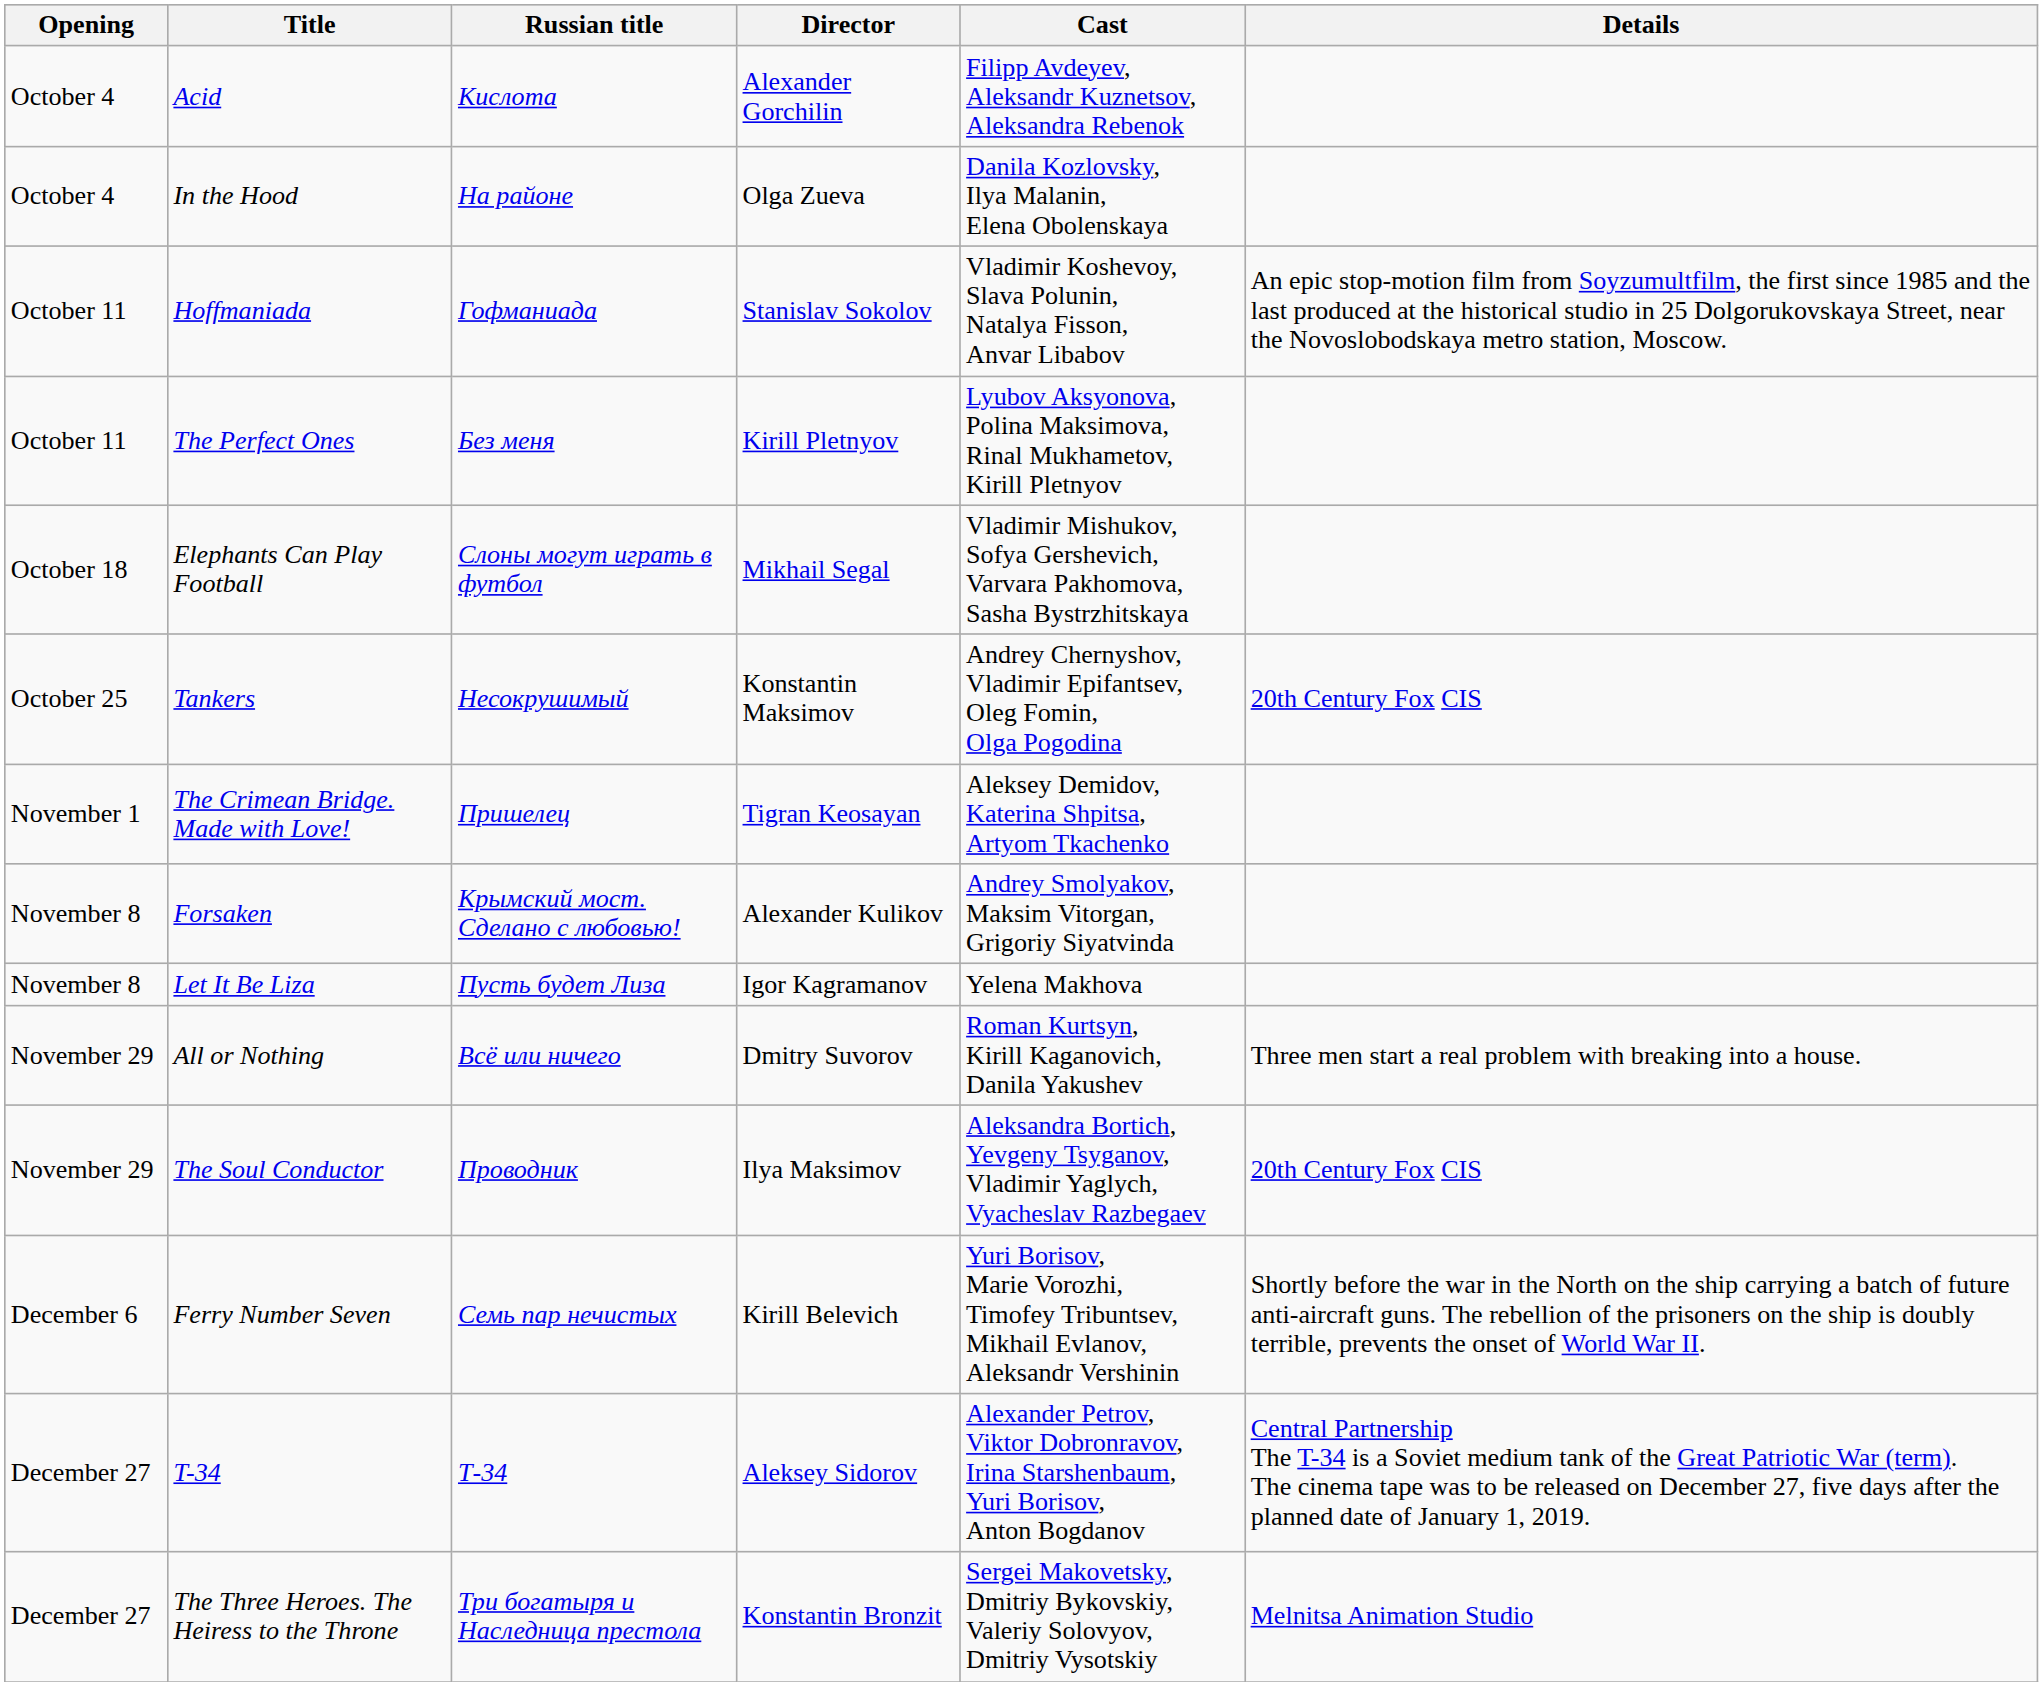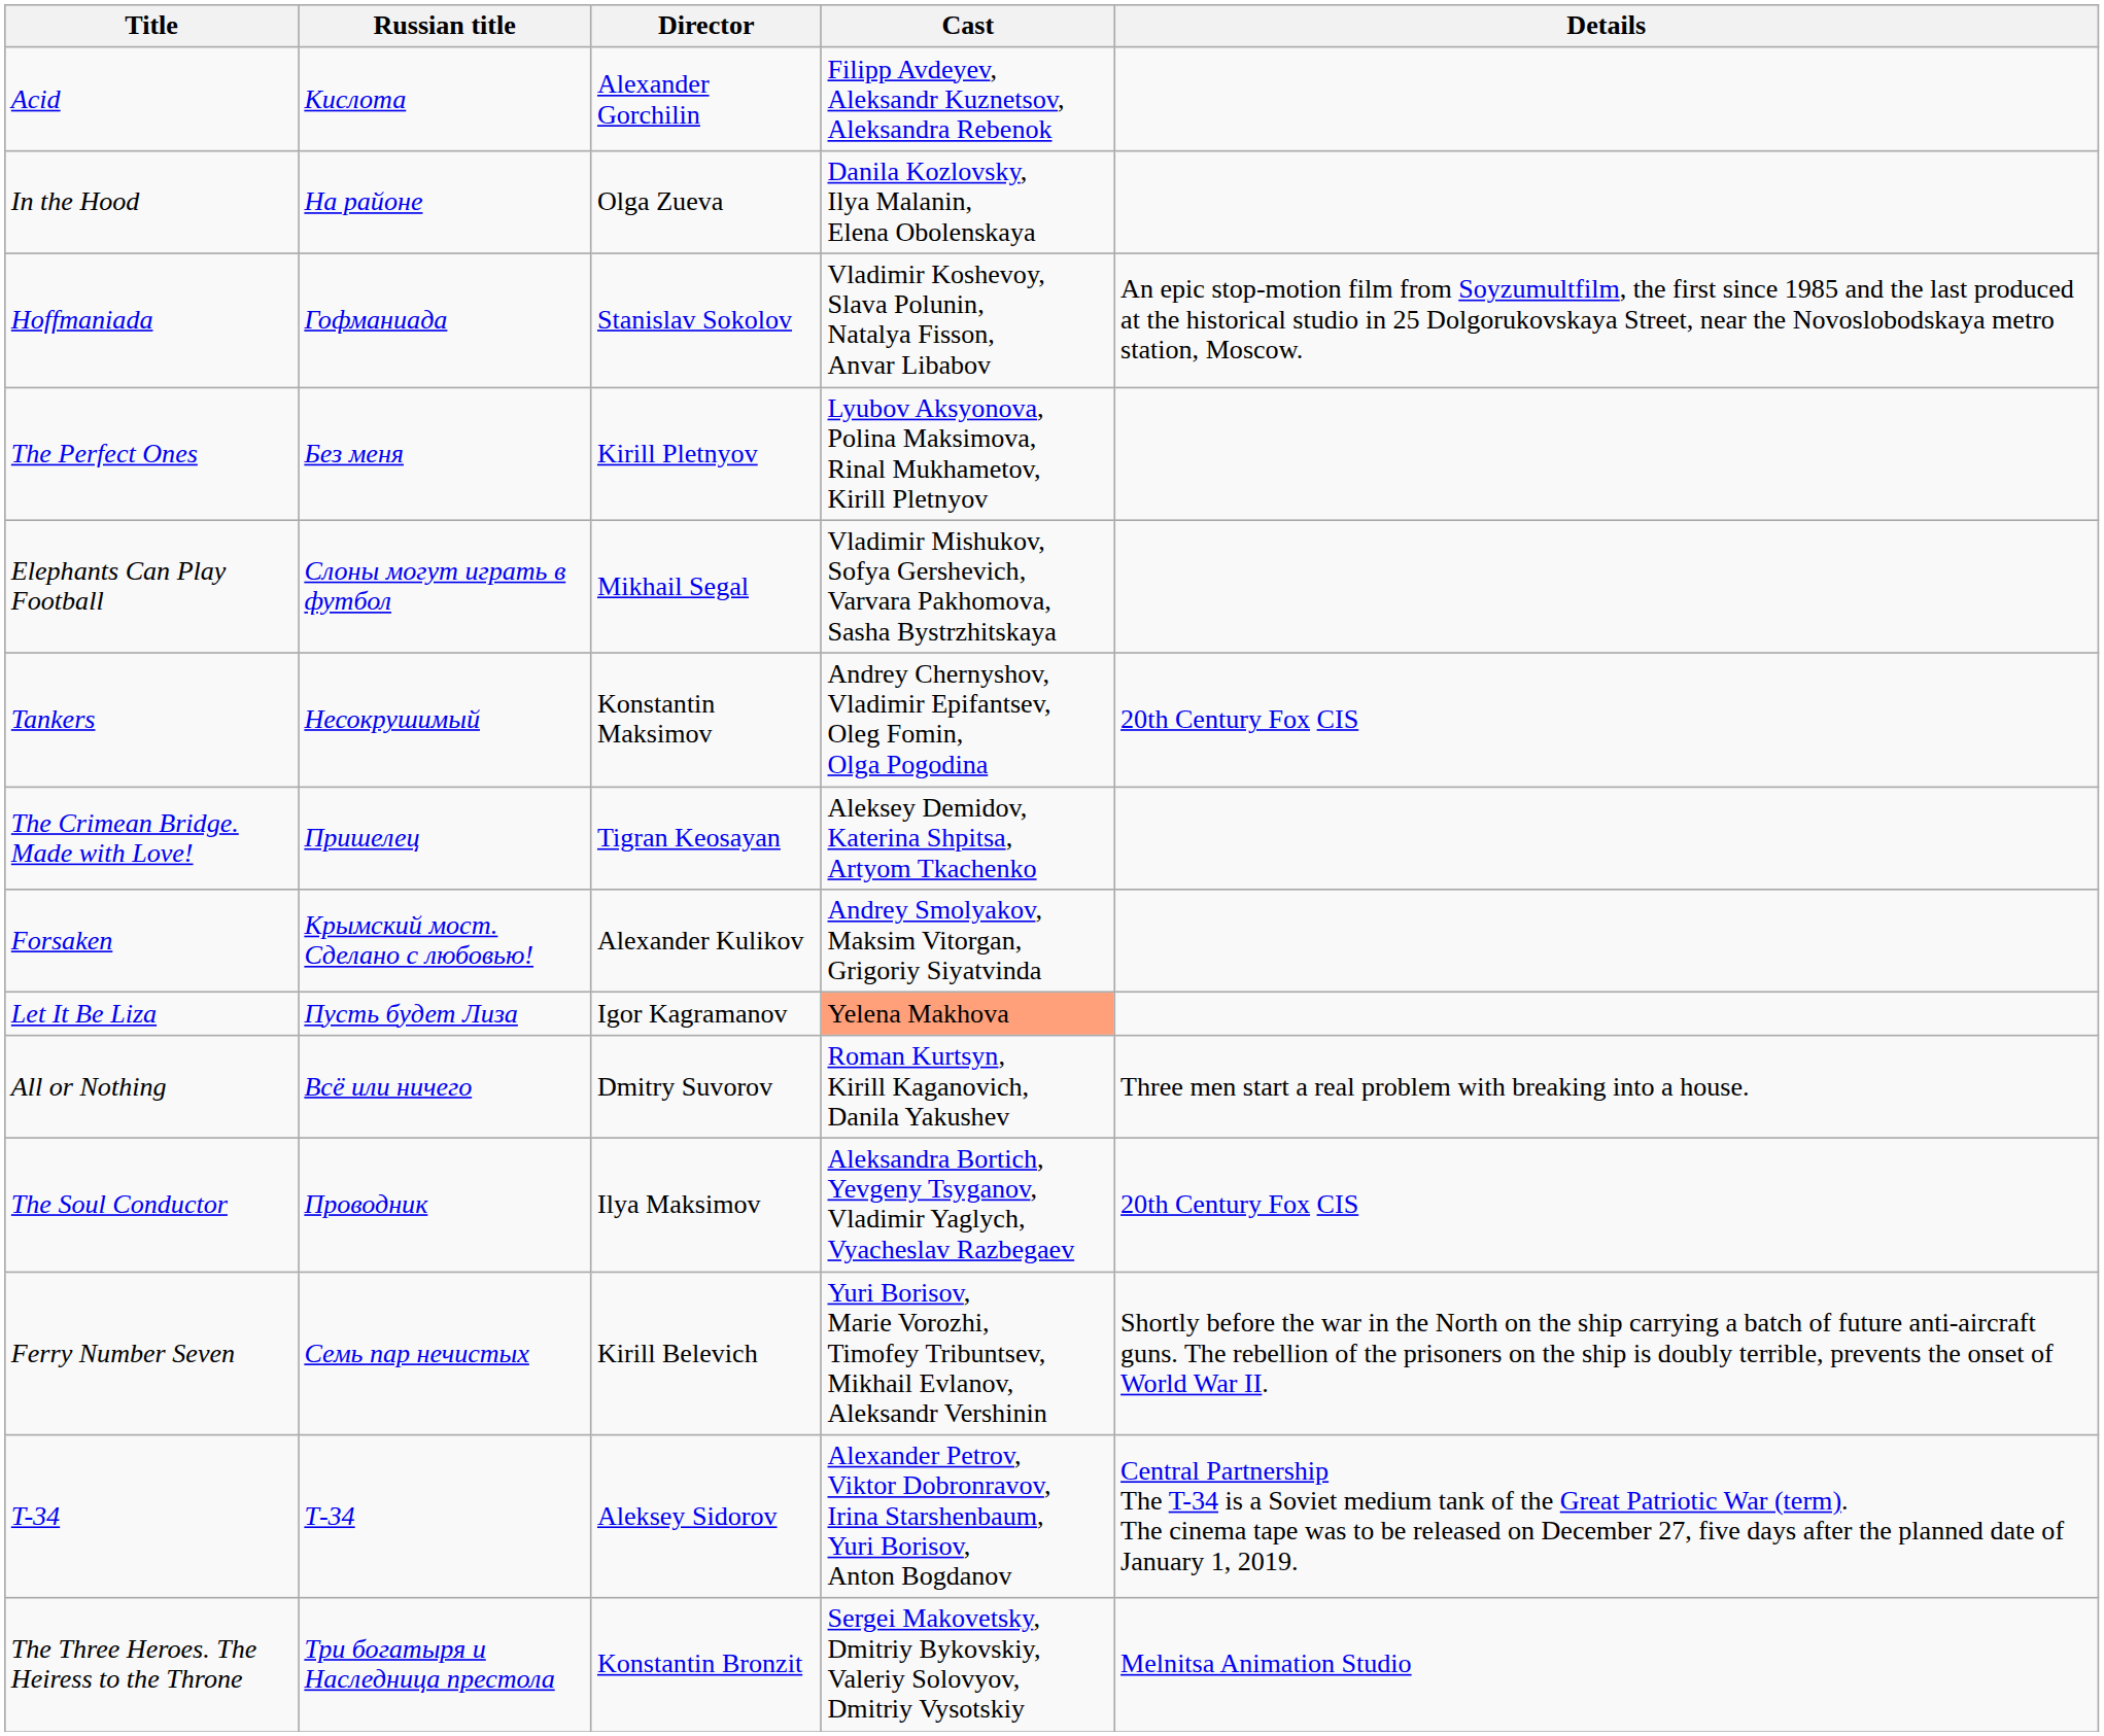 <table class="wikitable sortable">
 <tr>
-<th style="width:8%;">Opening</th>
 <th style="width:14%;">Title</th>
 <th style="width:14%;">Russian title</th>
 <th style="width:11%;">Director</th>
 <th style="width:14%;">Cast</th>
 <th>Details</th>
 </tr>
 <tr>
-<td>October 4</td>
 <td><em><a href='#'>Acid</a></em></td>
 <td><em><a href='#'>Кислота</a></em></td>
 <td><a href='#'>Alexander Gorchilin</a></td>
 <td><a href='#'>Filipp Avdeyev</a>,<br> <a href='#'>Aleksandr Kuznetsov</a>,<br> <a href='#'>Aleksandra Rebenok</a></td>
 <td></td>
 </tr>
 <tr>
-<td>October 4</td>
 <td><em>In the Hood</em></td>
 <td><em><a href='#'>На районе</a></em></td>
 <td>Olga Zueva</td>
 <td><a href='#'>Danila Kozlovsky</a>,<br> Ilya Malanin,<br> Elena Obolenskaya</td>
 <td></td>
 </tr>
 <tr>
-<td>October 11</td>
 <td><em><a href='#'>Hoffmaniada</a></em></td>
 <td><em><a href='#'>Гофманиада</a></em></td>
 <td><a href='#'>Stanislav Sokolov</a></td>
 <td>Vladimir Koshevoy,<br> Slava Polunin,<br> Natalya Fisson,<br> Anvar Libabov</td>
 <td>An epic stop-motion film from <a href='#'>Soyzumultfilm</a>, the first since 1985 and the last produced at the historical studio in 25 Dolgorukovskaya Street, near the Novoslobodskaya metro station, Moscow.  </td>
 </tr>
 <tr>
-<td>October 11</td>
 <td><em><a href='#'>The Perfect Ones</a></em></td>
 <td><em><a href='#'>Без меня</a></em></td>
 <td><a href='#'>Kirill Pletnyov</a></td>
 <td><a href='#'>Lyubov Aksyonova</a>,<br> Polina Maksimova,<br> Rinal Mukhametov,<br> Kirill Pletnyov</td>
 <td></td>
 </tr>
 <tr>
-<td>October 18</td>
 <td><em>Elephants Can Play Football</em></td>
 <td><em><a href='#'>Слоны могут играть в футбол</a></em></td>
 <td><a href='#'>Mikhail Segal</a></td>
 <td>Vladimir Mishukov,<br> Sofya Gershevich,<br> Varvara Pakhomova,<br> Sasha Bystrzhitskaya</td>
 <td></td>
 </tr>
 <tr>
-<td>October 25</td>
 <td><em><a href='#'>Tankers</a></em></td>
 <td><em><a href='#'>Несокрушимый</a></em></td>
 <td>Konstantin Maksimov</td>
 <td>Andrey Chernyshov,<br> Vladimir Epifantsev,<br> Oleg Fomin,<br> <a href='#'>Olga Pogodina</a></td>
 <td><a href='#'>20th Century Fox</a> <a href='#'>CIS</a></td>
 </tr>
 <tr>
-<td>November 1</td>
 <td><em><a href='#'>The Crimean Bridge. Made with Love!</a></em></td>
 <td><em><a href='#'>Пришелец</a></em></td>
 <td><a href='#'>Tigran Keosayan</a></td>
 <td>Aleksey Demidov,<br> <a href='#'>Katerina Shpitsa</a>,<br> <a href='#'>Artyom Tkachenko</a></td>
 <td></td>
 </tr>
 <tr>
-<td>November 8</td>
 <td><em><a href='#'>Forsaken</a></em></td>
 <td><em><a href='#'>Крымский мост. Сделано с любовью!</a></em></td>
 <td>Alexander Kulikov</td>
 <td><a href='#'>Andrey Smolyakov</a>,<br> Maksim Vitorgan,<br> Grigoriy Siyatvinda</td>
 <td></td>
 </tr>
 <tr>
-<td>November 8</td>
 <td><em><a href='#'>Let It Be Liza</a></em></td>
 <td><em><a href='#'>Пусть будет Лиза</a></em></td>
 <td>Igor Kagramanov</td>
-<td>Yelena Makhova</td>
+<td style="background: lightsalmon;">Yelena Makhova</td>
 <td></td>
 </tr>
 <tr>
-<td>November 29</td>
 <td><em>All or Nothing</em></td>
 <td><em><a href='#'>Всё или ничего</a></em></td>
 <td>Dmitry Suvorov</td>
 <td><a href='#'>Roman Kurtsyn</a>,<br> Kirill Kaganovich,<br> Danila Yakushev</td>
 <td>Three men start a real problem with breaking into a house.</td>
 </tr>
 <tr>
-<td>November 29</td>
 <td><em><a href='#'>The Soul Conductor</a></em></td>
 <td><em><a href='#'>Проводник</a></em></td>
 <td>Ilya Maksimov</td>
 <td><a href='#'>Aleksandra Bortich</a>,<br> <a href='#'>Yevgeny Tsyganov</a>,<br> Vladimir Yaglych,<br> <a href='#'>Vyacheslav Razbegaev</a></td>
 <td><a href='#'>20th Century Fox</a> <a href='#'>CIS</a></td>
 </tr>
 <tr>
-<td>December 6</td>
 <td><em>Ferry Number Seven</em></td>
 <td><em><a href='#'>Семь пар нечистых</a></em></td>
 <td>Kirill Belevich</td>
 <td><a href='#'>Yuri Borisov</a>,<br> Marie Vorozhi,<br> Timofey Tribuntsev,<br> Mikhail Evlanov,<br> Aleksandr Vershinin</td>
 <td>Shortly before the war in the North on the ship carrying a batch of future anti-aircraft guns. The rebellion of the prisoners on the ship is doubly terrible, prevents the onset of <a href='#'>World War II</a>.</td>
 </tr>
 <tr>
-<td>December 27</td>
 <td><em><a href='#'>T-34</a></em></td>
 <td><em><a href='#'>Т-34</a></em></td>
 <td><a href='#'>Aleksey Sidorov</a></td>
 <td><a href='#'>Alexander Petrov</a>,<br> <a href='#'>Viktor Dobronravov</a>,<br> <a href='#'>Irina Starshenbaum</a>,<br> <a href='#'>Yuri Borisov</a>,<br> Anton Bogdanov</td>
 <td><a href='#'>Central Partnership</a> <br> The <a href='#'>T-34</a> is a Soviet medium tank of the <a href='#'>Great Patriotic War (term)</a>. <br> The cinema tape was to be released on December 27, five days after the planned date of January 1, 2019.</td>
 </tr>
 <tr>
-<td>December 27</td>
 <td><em>The Three Heroes. The Heiress to the Throne</em></td>
 <td><em><a href='#'>Три богатыря и Наследница престола</a></em></td>
 <td><a href='#'>Konstantin Bronzit</a></td>
 <td><a href='#'>Sergei Makovetsky</a>,<br> Dmitriy Bykovskiy,<br> Valeriy Solovyov,<br> Dmitriy Vysotskiy</td>
 <td><a href='#'>Melnitsa Animation Studio</a> <br> </td>
 </tr>
 </table>
